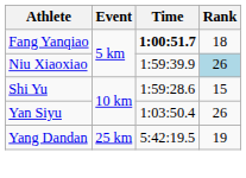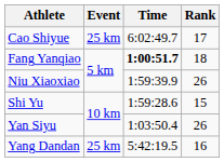 <table class="wikitable" style="font-size:90%;">
 <tr>
 <th>Athlete</th>
 <th>Event</th>
 <th>Time</th>
 <th>Rank</th>
+</tr>
+<tr align=center>
+<td align=left><a href='#'>Cao Shiyue</a></td>
+<td align=left><a href='#'>25 km</a></td>
+<td>6:02:49.7</td>
+<td>17</td>
 </tr>
 <tr align=center>
 <td align=left><a href='#'>Fang Yanqiao</a></td>
 <td align=left rowspan=2><a href='#'>5 km</a></td>
 <td><strong>1:00:51.7</strong></td>
 <td>18</td>
 </tr>
 <tr align=center>
 <td align=left><a href='#'>Niu Xiaoxiao</a></td>
 <td>1:59:39.9</td>
-<td style="background: lightblue;">26</td>
+<td>26</td>
 </tr>
 <tr align=center>
 <td align=left><a href='#'>Shi Yu</a></td>
 <td align=left rowspan=2><a href='#'>10 km</a></td>
 <td>1:59:28.6</td>
 <td>15</td>
 </tr>
 <tr align=center>
 <td align=left><a href='#'>Yan Siyu</a></td>
 <td>1:03:50.4</td>
 <td>26</td>
 </tr>
 <tr align=center>
 <td align=left><a href='#'>Yang Dandan</a></td>
 <td align=left><a href='#'>25 km</a></td>
 <td>5:42:19.5</td>
-<td>19</td>
+<td>16</td>
 </tr>
 </table>
